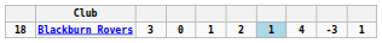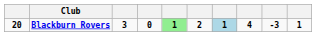 <table class="wikitable" style="text-align:center;border:1px solid #AAAAAA;font-size:90%">
 <tr>
 <th width=30></th>
 <th>Club</th>
 <th width=30></th>
 <th width=30></th>
 <th width=30></th>
 <th width=30></th>
 <th width=30></th>
 <th width=30></th>
 <th width=30></th>
 <th width=30></th>
 </tr>
 <tr>
-<td><strong>18</strong></td>
+<td><strong>20</strong></td>
 <td align=left><strong><a href='#'>Blackburn Rovers</a></strong></td>
 <td><strong>3</strong></td>
 <td><strong>0</strong></td>
-<td><strong>1</strong></td>
+<td style="background: lightgreen;"><strong>1</strong></td>
 <td><strong>2</strong></td>
 <td style="background: lightblue;"><strong>1</strong></td>
 <td><strong>4</strong></td>
 <td><strong>-3</strong></td>
 <td><strong>1</strong></td>
 </tr>
 </table>
